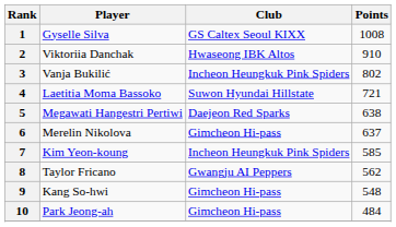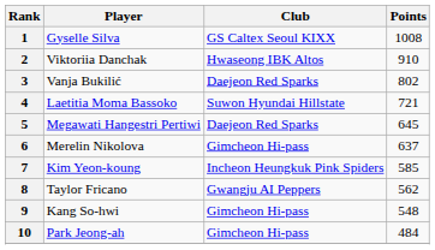 <table class=wikitable>
 <tr>
 <th>Rank</th>
 <th>Player</th>
 <th>Club</th>
 <th>Points</th>
 </tr>
 <tr>
 <th>1</th>
 <td> <a href='#'>Gyselle Silva</a></td>
 <td><a href='#'>GS Caltex Seoul KIXX</a></td>
 <td align=center>1008</td>
 </tr>
 <tr>
 <th>2</th>
 <td> Viktoriia Danchak</td>
 <td><a href='#'>Hwaseong IBK Altos</a></td>
 <td align=center>910</td>
 </tr>
 <tr>
 <th>3</th>
 <td> Vanja Bukilić</td>
-<td><a href='#'>Incheon Heungkuk Pink Spiders</a></td>
+<td><a href='#'>Daejeon Red Sparks</a></td>
 <td align=center>802</td>
 </tr>
 <tr>
 <th>4</th>
 <td> <a href='#'>Laetitia Moma Bassoko</a></td>
 <td><a href='#'>Suwon Hyundai Hillstate</a></td>
 <td align=center>721</td>
 </tr>
 <tr>
 <th>5</th>
 <td> <a href='#'>Megawati Hangestri Pertiwi</a></td>
 <td><a href='#'>Daejeon Red Sparks</a></td>
-<td align=center>638</td>
+<td align=center>645</td>
 </tr>
 <tr>
 <th>6</th>
 <td> Merelin Nikolova</td>
 <td><a href='#'>Gimcheon Hi-pass</a></td>
 <td align=center>637</td>
 </tr>
 <tr>
 <th>7</th>
 <td> <a href='#'>Kim Yeon-koung</a></td>
 <td><a href='#'>Incheon Heungkuk Pink Spiders</a></td>
 <td align=center>585</td>
 </tr>
 <tr>
 <th>8</th>
 <td> Taylor Fricano</td>
 <td><a href='#'>Gwangju AI Peppers</a></td>
 <td align=center>562</td>
 </tr>
 <tr>
 <th>9</th>
 <td> Kang So-hwi</td>
 <td><a href='#'>Gimcheon Hi-pass</a></td>
 <td align=center>548</td>
 </tr>
 <tr>
 <th>10</th>
 <td> <a href='#'>Park Jeong-ah</a></td>
 <td><a href='#'>Gimcheon Hi-pass</a></td>
 <td align=center>484</td>
 </tr>
 <tr>
 </tr>
 <tr>
 </tr>
 </table>
